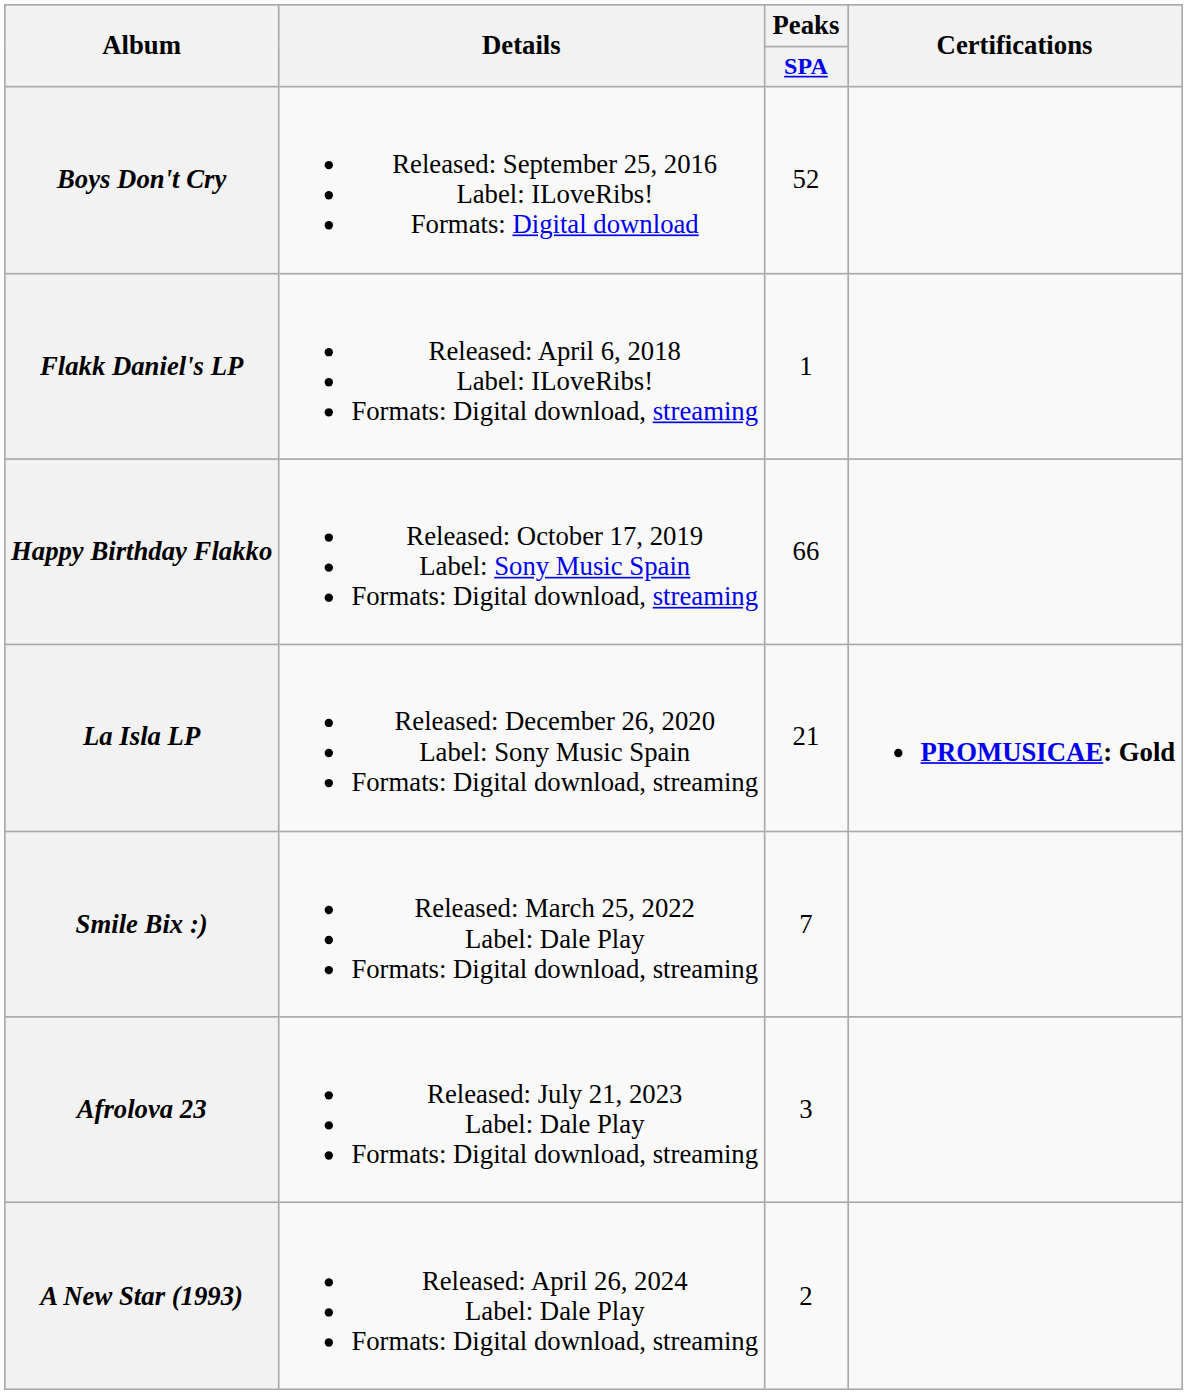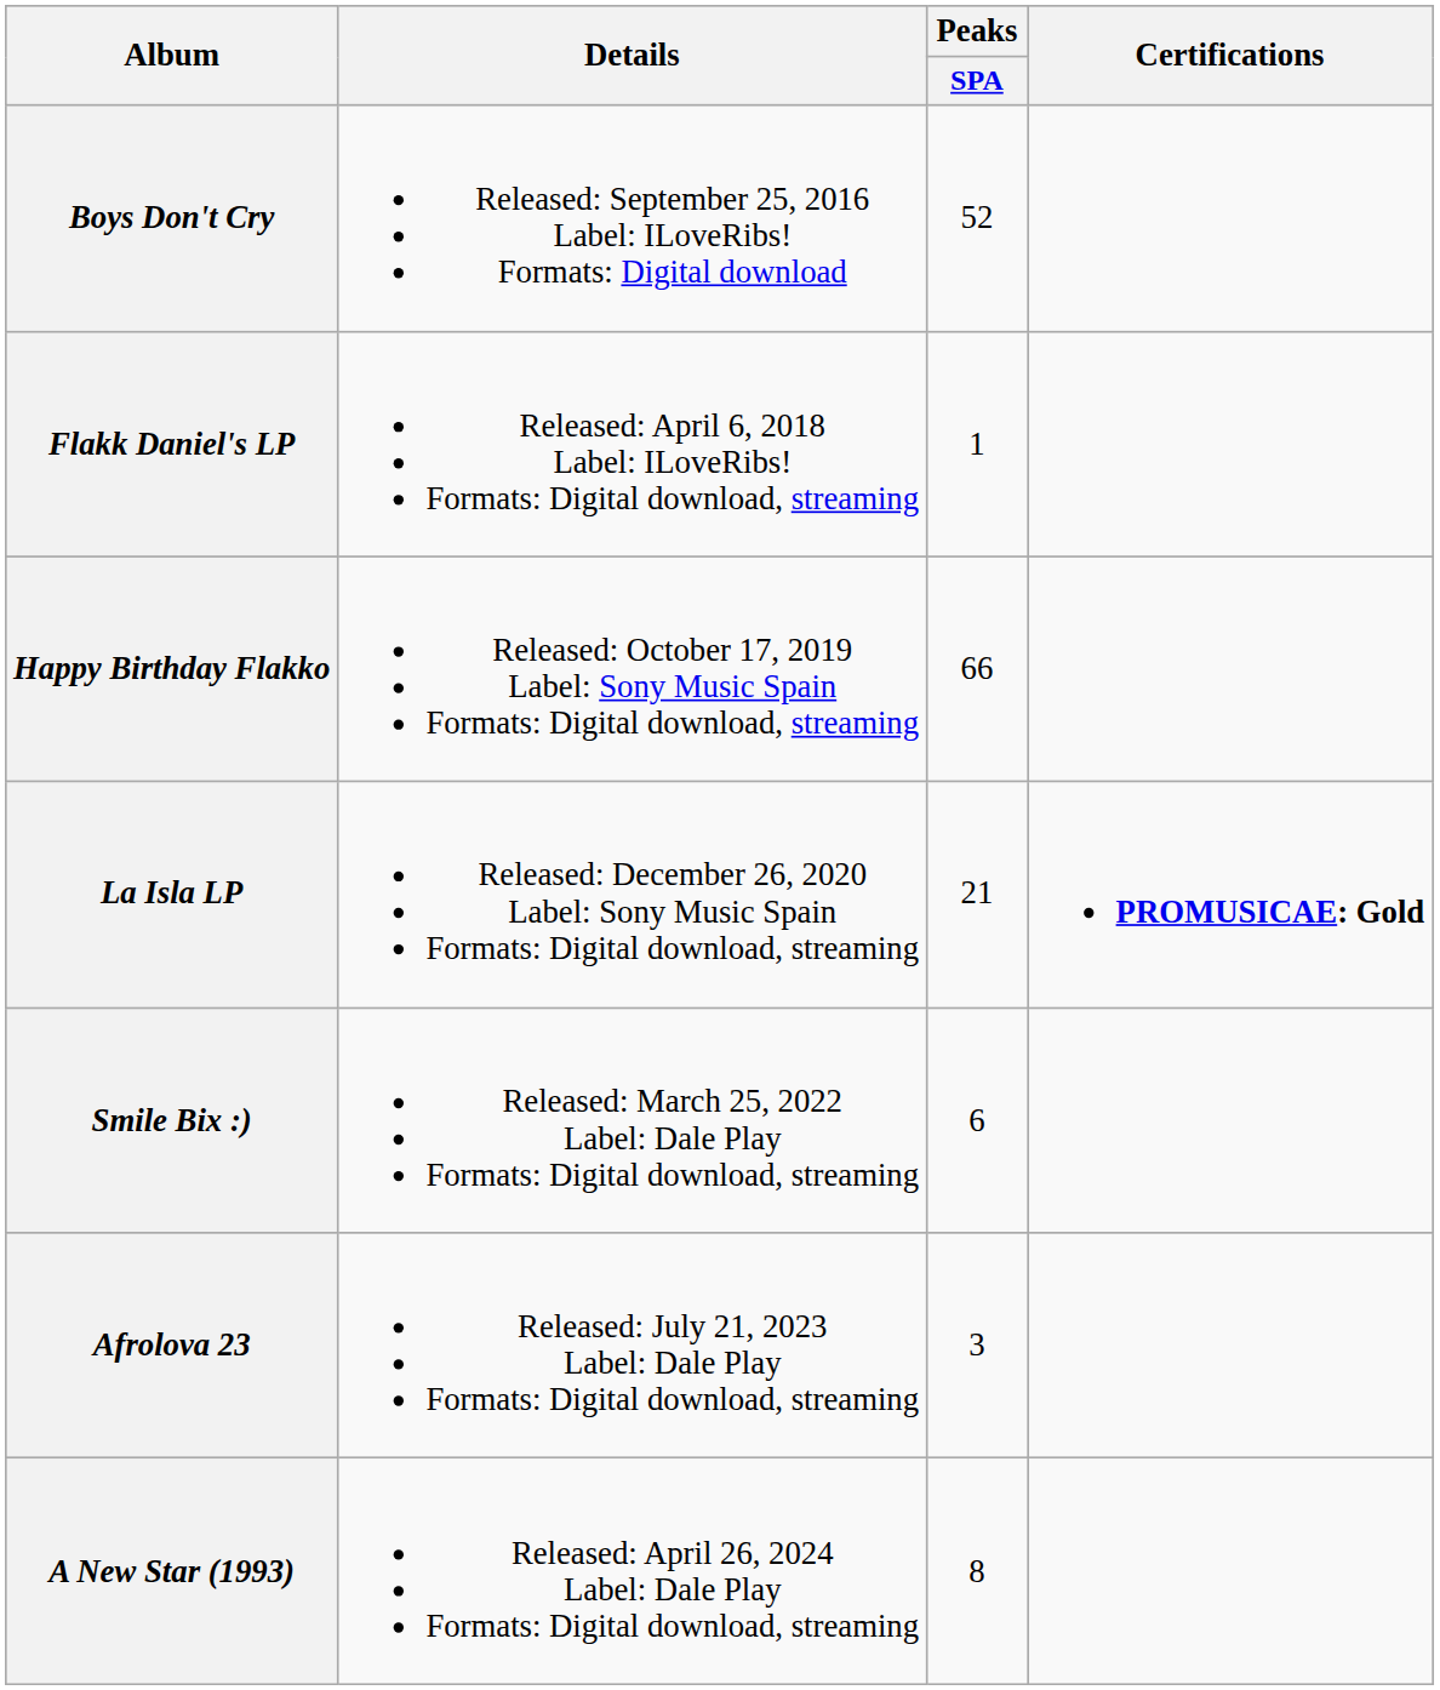 <table class="wikitable plainrowheaders" style="text-align:center;">
 <tr>
 <th scope="col" rowspan="2">Album</th>
 <th scope="col" rowspan="2">Details</th>
 <th scope="col" colspan="1">Peaks</th>
 <th scope="col" rowspan="2">Certifications</th>
 </tr>
 <tr>
 <th scope="col" style="font-size:90%; width:3em;"><a href='#'>SPA</a><br></th>
 </tr>
 <tr>
 <th scope="row"><em>Boys Don't Cry</em></th>
 <td><br><ul><li>Released: September 25, 2016</li><li>Label: ILoveRibs!</li><li>Formats: <a href='#'>Digital download</a></li></ul></td>
 <td>52</td>
 <td></td>
 </tr>
 <tr>
 <th scope="row"><em>Flakk Daniel's LP</em></th>
 <td><br><ul><li>Released: April 6, 2018</li><li>Label: ILoveRibs!</li><li>Formats: Digital download, <a href='#'>streaming</a></li></ul></td>
 <td>1</td>
 <td></td>
 </tr>
 <tr>
 <th scope="row"><em>Happy Birthday Flakko</em></th>
 <td><br><ul><li>Released: October 17, 2019</li><li>Label: <a href='#'>Sony Music Spain</a></li><li>Formats: Digital download, <a href='#'>streaming</a></li></ul></td>
 <td>66</td>
 <td></td>
 </tr>
 <tr>
 <th scope="row"><em>La Isla LP</em></th>
 <td><br><ul><li>Released: December 26, 2020</li><li>Label: Sony Music Spain</li><li>Formats: Digital download, streaming</li></ul></td>
 <td>21</td>
 <td><strong><br><ul><li><a href='#'>PROMUSICAE</a>: Gold</li></ul></strong></td>
 </tr>
 <tr>
 <th scope="row"><em>Smile Bix :)</em></th>
 <td><br><ul><li>Released: March 25, 2022</li><li>Label: Dale Play</li><li>Formats: Digital download, streaming</li></ul></td>
-<td>7</td>
+<td>6</td>
 <td></td>
 </tr>
 <tr>
 <th scope="row"><em>Afrolova 23</em></th>
 <td><br><ul><li>Released: July 21, 2023</li><li>Label: Dale Play</li><li>Formats: Digital download, streaming</li></ul></td>
 <td>3</td>
 <td></td>
 </tr>
 <tr>
 <th scope="row"><em>A New Star (1993)</em></th>
 <td><br><ul><li>Released: April 26, 2024</li><li>Label: Dale Play</li><li>Formats: Digital download, streaming</li></ul></td>
-<td>2</td>
+<td>8</td>
 <td></td>
 </tr>
 </table>
